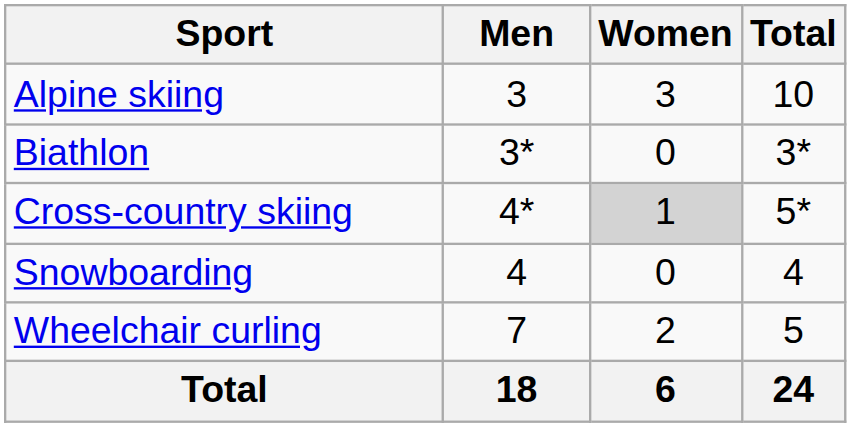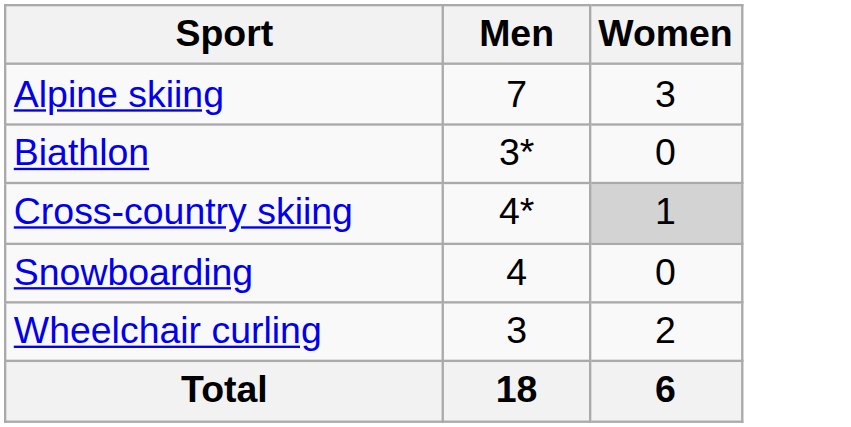 <table class="wikitable" style="text-align:center;">
 <tr>
 <th width=180>Sport</th>
 <th width=55>Men</th>
 <th width=55>Women</th>
-<th>Total</th>
 </tr>
 <tr>
 <td align=left><a href='#'>Alpine skiing</a></td>
+<td>7</td>
 <td>3</td>
-<td>3</td>
-<td>10</td>
 </tr>
 <tr>
 <td align=left><a href='#'>Biathlon</a></td>
 <td>3*</td>
 <td>0</td>
-<td>3*</td>
 </tr>
 <tr>
 <td align=left><a href='#'>Cross-country skiing</a></td>
 <td>4*</td>
 <td style="background: lightgrey;">1</td>
-<td>5*</td>
 </tr>
 <tr>
 <td align=left><a href='#'>Snowboarding</a></td>
 <td>4</td>
 <td>0</td>
-<td>4</td>
 </tr>
 <tr>
 <td align=left><a href='#'>Wheelchair curling</a></td>
-<td>7</td>
+<td>3</td>
 <td>2</td>
-<td>5</td>
 </tr>
 <tr>
 <th>Total</th>
 <th>18</th>
 <th>6</th>
-<th>24</th>
 </tr>
 </table>
